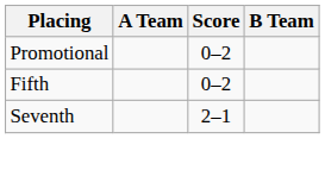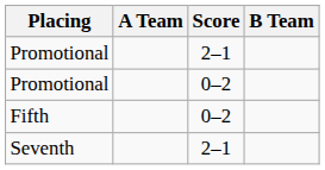 <table class=wikitable style="border:1px solid #AAAAAA;">
 <tr>
 <th>Placing</th>
 <th>A Team</th>
 <th>Score</th>
 <th>B Team</th>
+</tr>
+<tr>
+<td>Promotional</td>
+<td><strong></strong></td>
+<td align="center">2–1</td>
+<td></td>
 </tr>
 <tr>
 <td>Promotional</td>
 <td></td>
 <td align="center">0–2</td>
 <td><strong></strong></td>
 </tr>
 <tr>
 <td>Fifth</td>
 <td></td>
 <td align="center">0–2</td>
 <td><strong></strong></td>
 </tr>
 <tr>
 <td>Seventh</td>
 <td><strong></strong></td>
 <td align="center">2–1</td>
 <td></td>
 </tr>
 </table>
